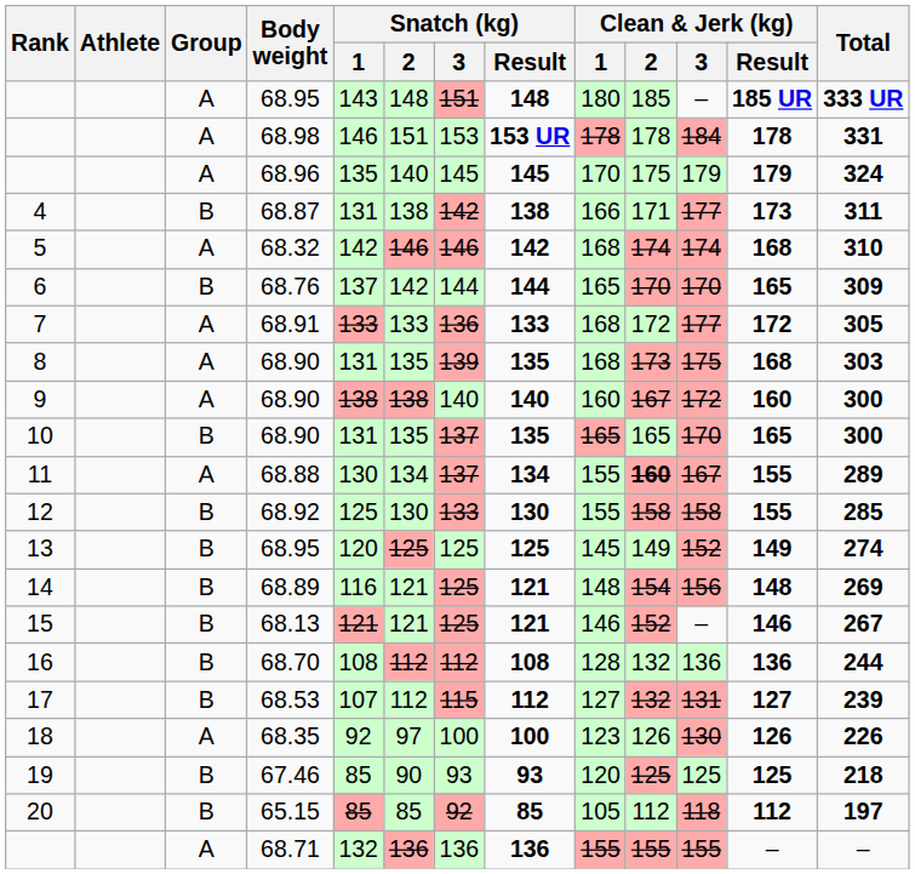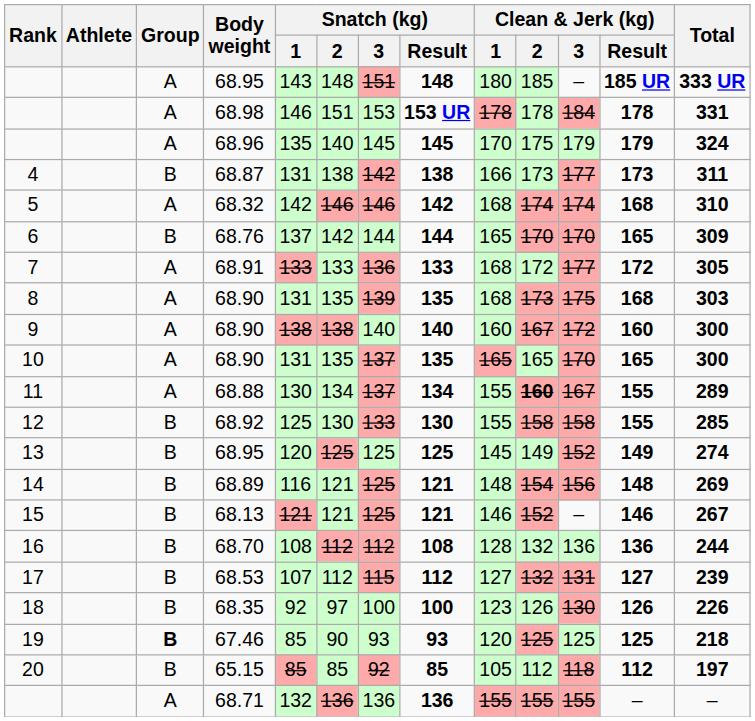 <table class="wikitable sortable" style="text-align:center;">
 <tr>
 <th rowspan="2">Rank</th>
 <th rowspan="2">Athlete</th>
 <th rowspan="2">Group</th>
 <th rowspan="2">Body<br>weight</th>
 <th colspan="4">Snatch (kg)</th>
 <th colspan="4">Clean & Jerk (kg)</th>
 <th rowspan="2">Total</th>
 </tr>
 <tr>
 <th>1</th>
 <th>2</th>
 <th>3</th>
 <th>Result</th>
 <th>1</th>
 <th>2</th>
 <th>3</th>
 <th>Result</th>
 </tr>
 <tr>
 <td></td>
 <td align="left"></td>
 <td>A</td>
 <td>68.95</td>
 <td bgcolor="ccffcc">143</td>
 <td bgcolor="ccffcc">148</td>
 <td bgcolor="ffaaaa"><s>151</s></td>
 <td><strong>148</strong></td>
 <td bgcolor="ccffcc">180</td>
 <td bgcolor="ccffcc">185</td>
 <td>–</td>
 <td><strong>185 <a href='#'>UR</a></strong></td>
 <td><strong>333 <a href='#'>UR</a></strong></td>
 </tr>
 <tr>
 <td></td>
 <td align="left"></td>
 <td>A</td>
 <td>68.98</td>
 <td bgcolor="ccffcc">146</td>
 <td bgcolor="ccffcc">151</td>
 <td bgcolor="ccffcc">153</td>
 <td><strong>153 <a href='#'>UR</a></strong></td>
 <td bgcolor="ffaaaa"><s>178</s></td>
 <td bgcolor="ccffcc">178</td>
 <td bgcolor="ffaaaa"><s>184</s></td>
 <td><strong>178</strong></td>
 <td><strong>331</strong></td>
 </tr>
 <tr>
 <td></td>
 <td align="left"></td>
 <td>A</td>
 <td>68.96</td>
 <td bgcolor="ccffcc">135</td>
 <td bgcolor="ccffcc">140</td>
 <td bgcolor="ccffcc">145</td>
 <td><strong>145</strong></td>
 <td bgcolor="ccffcc">170</td>
 <td bgcolor="ccffcc">175</td>
 <td bgcolor="ccffcc">179</td>
 <td><strong>179</strong></td>
 <td><strong>324</strong></td>
 </tr>
 <tr>
 <td>4</td>
 <td align="left"></td>
 <td>B</td>
 <td>68.87</td>
 <td bgcolor="ccffcc">131</td>
 <td bgcolor="ccffcc">138</td>
 <td bgcolor="ffaaaa"><s>142</s></td>
 <td><strong>138</strong></td>
 <td bgcolor="ccffcc">166</td>
-<td bgcolor="ccffcc">171</td>
+<td bgcolor="ccffcc">173</td>
 <td bgcolor="ffaaaa"><s>177</s></td>
 <td><strong>173</strong></td>
 <td><strong>311</strong></td>
 </tr>
 <tr>
 <td>5</td>
 <td align="left"></td>
 <td>A</td>
 <td>68.32</td>
 <td bgcolor="ccffcc">142</td>
 <td bgcolor="ffaaaa"><s>146</s></td>
 <td bgcolor="ffaaaa"><s>146</s></td>
 <td><strong>142</strong></td>
 <td bgcolor="ccffcc">168</td>
 <td bgcolor="ffaaaa"><s>174</s></td>
 <td bgcolor="ffaaaa"><s>174</s></td>
 <td><strong>168</strong></td>
 <td><strong>310</strong></td>
 </tr>
 <tr>
 <td>6</td>
 <td align="left"></td>
 <td>B</td>
 <td>68.76</td>
 <td bgcolor="ccffcc">137</td>
 <td bgcolor="ccffcc">142</td>
 <td bgcolor="ccffcc">144</td>
 <td><strong>144</strong></td>
 <td bgcolor="ccffcc">165</td>
 <td bgcolor="ffaaaa"><s>170</s></td>
 <td bgcolor="ffaaaa"><s>170</s></td>
 <td><strong>165</strong></td>
 <td><strong>309</strong></td>
 </tr>
 <tr>
 <td>7</td>
 <td align="left"></td>
 <td>A</td>
 <td>68.91</td>
 <td bgcolor="ffaaaa"><s>133</s></td>
 <td bgcolor="ccffcc">133</td>
 <td bgcolor="ffaaaa"><s>136</s></td>
 <td><strong>133</strong></td>
 <td bgcolor="ccffcc">168</td>
 <td bgcolor="ccffcc">172</td>
 <td bgcolor="ffaaaa"><s>177</s></td>
 <td><strong>172</strong></td>
 <td><strong>305</strong></td>
 </tr>
 <tr>
 <td>8</td>
 <td align="left"></td>
 <td>A</td>
 <td>68.90</td>
 <td bgcolor="ccffcc">131</td>
 <td bgcolor="ccffcc">135</td>
 <td bgcolor="ffaaaa"><s>139</s></td>
 <td><strong>135</strong></td>
 <td bgcolor="ccffcc">168</td>
 <td bgcolor="ffaaaa"><s>173</s></td>
 <td bgcolor="ffaaaa"><s>175</s></td>
 <td><strong>168</strong></td>
 <td><strong>303</strong></td>
 </tr>
 <tr>
 <td>9</td>
 <td align="left"></td>
 <td>A</td>
 <td>68.90</td>
 <td bgcolor="ffaaaa"><s>138</s></td>
 <td bgcolor="ffaaaa"><s>138</s></td>
 <td bgcolor="ccffcc">140</td>
 <td><strong>140</strong></td>
 <td bgcolor="ccffcc">160</td>
 <td bgcolor="ffaaaa"><s>167</s></td>
 <td bgcolor="ffaaaa"><s>172</s></td>
 <td><strong>160</strong></td>
 <td><strong>300</strong></td>
 </tr>
 <tr>
 <td>10</td>
 <td align="left"></td>
-<td>B</td>
+<td>A</td>
 <td>68.90</td>
 <td bgcolor="ccffcc">131</td>
 <td bgcolor="ccffcc">135</td>
 <td bgcolor="ffaaaa"><s>137</s></td>
 <td><strong>135</strong></td>
 <td bgcolor="ffaaaa"><s>165</s></td>
 <td bgcolor="ccffcc">165</td>
 <td bgcolor="ffaaaa"><s>170</s></td>
 <td><strong>165</strong></td>
 <td><strong>300</strong></td>
 </tr>
 <tr>
 <td>11</td>
 <td align="left"></td>
 <td>A</td>
 <td>68.88</td>
 <td bgcolor="ccffcc">130</td>
 <td bgcolor="ccffcc">134</td>
 <td bgcolor="ffaaaa"><s>137</s></td>
 <td><strong>134</strong></td>
 <td bgcolor="ccffcc">155</td>
 <td bgcolor="ffaaaa"><strong><s>160</s></strong></td>
 <td bgcolor="ffaaaa"><s>167</s></td>
 <td><strong>155</strong></td>
 <td><strong>289</strong></td>
 </tr>
 <tr>
 <td>12</td>
 <td align="left"></td>
 <td>B</td>
 <td>68.92</td>
 <td bgcolor="ccffcc">125</td>
 <td bgcolor="ccffcc">130</td>
 <td bgcolor="ffaaaa"><s>133</s></td>
 <td><strong>130</strong></td>
 <td bgcolor="ccffcc">155</td>
 <td bgcolor="ffaaaa"><s>158</s></td>
 <td bgcolor="ffaaaa"><s>158</s></td>
 <td><strong>155</strong></td>
 <td><strong>285</strong></td>
 </tr>
 <tr>
 <td>13</td>
 <td align="left"></td>
 <td>B</td>
 <td>68.95</td>
 <td bgcolor="ccffcc">120</td>
 <td bgcolor="ffaaaa"><s>125</s></td>
 <td bgcolor="ccffcc">125</td>
 <td><strong>125</strong></td>
 <td bgcolor="ccffcc">145</td>
 <td bgcolor="ccffcc">149</td>
 <td bgcolor="ffaaaa"><s>152</s></td>
 <td><strong>149</strong></td>
 <td><strong>274</strong></td>
 </tr>
 <tr>
 <td>14</td>
 <td align="left"></td>
 <td>B</td>
 <td>68.89</td>
 <td bgcolor="ccffcc">116</td>
 <td bgcolor="ccffcc">121</td>
 <td bgcolor="ffaaaa"><s>125</s></td>
 <td><strong>121</strong></td>
 <td bgcolor="ccffcc">148</td>
 <td bgcolor="ffaaaa"><s>154</s></td>
 <td bgcolor="ffaaaa"><s>156</s></td>
 <td><strong>148</strong></td>
 <td><strong>269</strong></td>
 </tr>
 <tr>
 <td>15</td>
 <td align="left"></td>
 <td>B</td>
 <td>68.13</td>
 <td bgcolor="ffaaaa"><s>121</s></td>
 <td bgcolor="ccffcc">121</td>
 <td bgcolor="ffaaaa"><s>125</s></td>
 <td><strong>121</strong></td>
 <td bgcolor="ccffcc">146</td>
 <td bgcolor="ffaaaa"><s>152</s></td>
 <td>–</td>
 <td><strong>146</strong></td>
 <td><strong>267</strong></td>
 </tr>
 <tr>
 <td>16</td>
 <td align="left"></td>
 <td>B</td>
 <td>68.70</td>
 <td bgcolor="ccffcc">108</td>
 <td bgcolor="ffaaaa"><s>112</s></td>
 <td bgcolor="ffaaaa"><s>112</s></td>
 <td><strong>108</strong></td>
 <td bgcolor="ccffcc">128</td>
 <td bgcolor="ccffcc">132</td>
 <td bgcolor="ccffcc">136</td>
 <td><strong>136</strong></td>
 <td><strong>244</strong></td>
 </tr>
 <tr>
 <td>17</td>
 <td align="left"></td>
 <td>B</td>
 <td>68.53</td>
 <td bgcolor="ccffcc">107</td>
 <td bgcolor="ccffcc">112</td>
 <td bgcolor="ffaaaa"><s>115</s></td>
 <td><strong>112</strong></td>
 <td bgcolor="ccffcc">127</td>
 <td bgcolor="ffaaaa"><s>132</s></td>
 <td bgcolor="ffaaaa"><s>131</s></td>
 <td><strong>127</strong></td>
 <td><strong>239</strong></td>
 </tr>
 <tr>
 <td>18</td>
 <td align="left"></td>
-<td>A</td>
+<td>B</td>
 <td>68.35</td>
 <td bgcolor="ccffcc">92</td>
 <td bgcolor="ccffcc">97</td>
 <td bgcolor="ccffcc">100</td>
 <td><strong>100</strong></td>
 <td bgcolor="ccffcc">123</td>
 <td bgcolor="ccffcc">126</td>
 <td bgcolor="ffaaaa"><s>130</s></td>
 <td><strong>126</strong></td>
 <td><strong>226</strong></td>
 </tr>
 <tr>
 <td>19</td>
 <td align="left"></td>
-<td>B</td>
+<td><strong>B</strong></td>
 <td>67.46</td>
 <td bgcolor="ccffcc">85</td>
 <td bgcolor="ccffcc">90</td>
 <td bgcolor="ccffcc">93</td>
 <td><strong>93</strong></td>
 <td bgcolor="ccffcc">120</td>
 <td bgcolor="ffaaaa"><s>125</s></td>
 <td bgcolor="ccffcc">125</td>
 <td><strong>125</strong></td>
 <td><strong>218</strong></td>
 </tr>
 <tr>
 <td>20</td>
 <td align="left"></td>
 <td>B</td>
 <td>65.15</td>
 <td bgcolor="ffaaaa"><s>85</s></td>
 <td bgcolor="ccffcc">85</td>
 <td bgcolor="ffaaaa"><s>92</s></td>
 <td><strong>85</strong></td>
 <td bgcolor="ccffcc">105</td>
 <td bgcolor="ccffcc">112</td>
 <td bgcolor="ffaaaa"><s>118</s></td>
 <td><strong>112</strong></td>
 <td><strong>197</strong></td>
 </tr>
 <tr>
 <td></td>
 <td align="left"></td>
 <td>A</td>
 <td>68.71</td>
 <td bgcolor="ccffcc">132</td>
 <td bgcolor="ffaaaa"><s>136</s></td>
 <td bgcolor="ccffcc">136</td>
 <td><strong>136</strong></td>
 <td bgcolor="ffaaaa"><s>155</s></td>
 <td bgcolor="ffaaaa"><s>155</s></td>
 <td bgcolor="ffaaaa"><s>155</s></td>
 <td>–</td>
 <td>–</td>
 </tr>
 </table>
